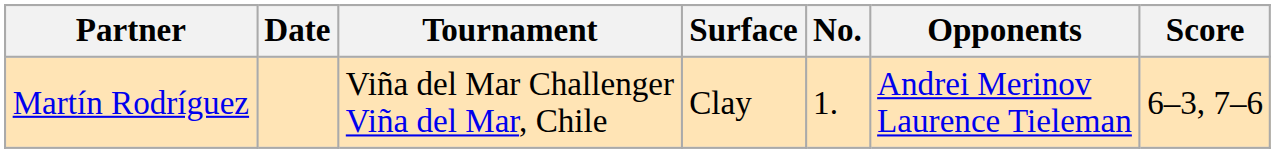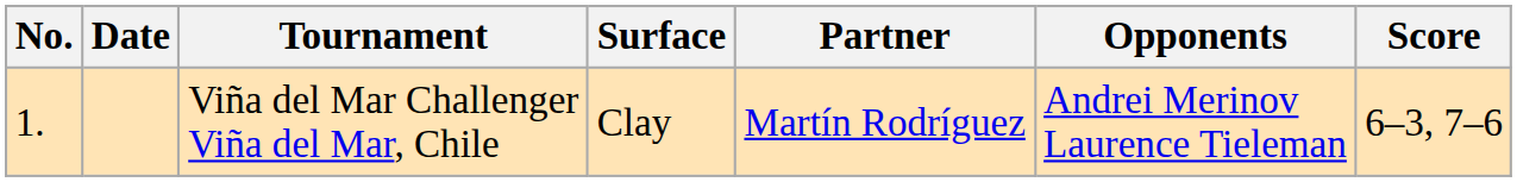 <table class="sortable wikitable">
 <tr>
-<th>Partner</th>
+<th>No.</th>
 <th>Date</th>
 <th>Tournament</th>
 <th>Surface</th>
-<th>No.</th>
+<th>Partner</th>
 <th>Opponents</th>
 <th class="unsortable">Score</th>
 </tr>
 <tr style="background:moccasin;">
-<td> <a href='#'>Martín Rodríguez</a></td>
+<td>1.</td>
 <td></td>
 <td>Viña del Mar Challenger<br><a href='#'>Viña del Mar</a>, Chile</td>
 <td>Clay</td>
-<td>1.</td>
+<td> <a href='#'>Martín Rodríguez</a></td>
 <td> <a href='#'>Andrei Merinov</a><br> <a href='#'>Laurence Tieleman</a></td>
 <td>6–3, 7–6</td>
 </tr>
 </table>
